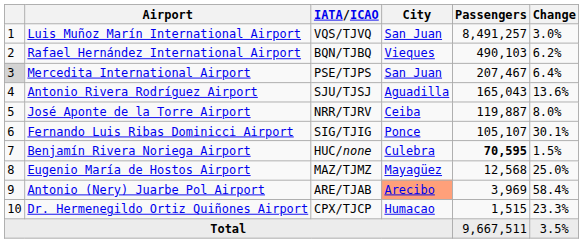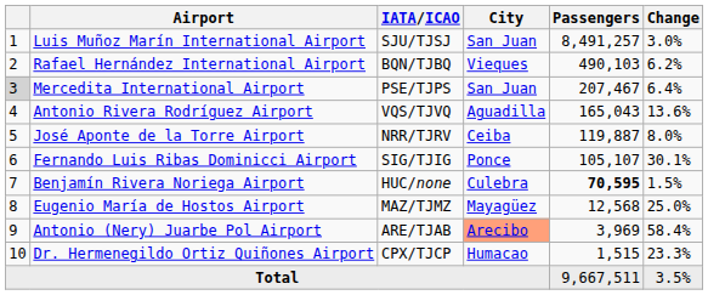 <table class="wikitable sortable">
 <tr>
 <th></th>
 <th>Airport</th>
 <th><a href='#'>IATA</a>/<a href='#'>ICAO</a></th>
 <th>City</th>
 <th>Passengers</th>
 <th>Change</th>
 </tr>
 <tr>
 <td>1</td>
 <td><a href='#'>Luis Muñoz Marín International Airport</a></td>
-<td>VQS/TJVQ</td>
+<td>SJU/TJSJ</td>
 <td><a href='#'>San Juan</a></td>
 <td align="right">8,491,257</td>
 <td> 3.0%</td>
 </tr>
 <tr>
 <td>2</td>
 <td><a href='#'>Rafael Hernández International Airport</a></td>
 <td>BQN/TJBQ</td>
 <td><a href='#'>Vieques</a></td>
 <td align="right">490,103</td>
 <td> 6.2%</td>
 </tr>
 <tr>
 <td style="background: lightgrey;">3</td>
 <td><a href='#'>Mercedita International Airport</a></td>
 <td>PSE/TJPS</td>
 <td><a href='#'>San Juan</a></td>
 <td align="right">207,467</td>
 <td> 6.4%</td>
 </tr>
 <tr>
 <td>4</td>
 <td><a href='#'>Antonio Rivera Rodríguez Airport</a></td>
-<td>SJU/TJSJ</td>
+<td>VQS/TJVQ</td>
 <td><a href='#'>Aguadilla</a></td>
 <td align="right">165,043</td>
 <td> 13.6%</td>
 </tr>
 <tr>
 <td>5</td>
 <td><a href='#'>José Aponte de la Torre Airport</a></td>
 <td>NRR/TJRV</td>
 <td><a href='#'>Ceiba</a></td>
 <td align="right">119,887</td>
 <td> 8.0%</td>
 </tr>
 <tr>
 <td>6</td>
 <td><a href='#'>Fernando Luis Ribas Dominicci Airport</a></td>
 <td>SIG/TJIG</td>
 <td><a href='#'>Ponce</a></td>
 <td align="right">105,107</td>
 <td> 30.1%</td>
 </tr>
 <tr>
 <td>7</td>
 <td><a href='#'>Benjamín Rivera Noriega Airport</a></td>
 <td>HUC/<em>none</em></td>
 <td><a href='#'>Culebra</a></td>
 <td align="right"><strong>70,595</strong></td>
 <td> 1.5%</td>
 </tr>
 <tr>
 <td>8</td>
 <td><a href='#'>Eugenio María de Hostos Airport</a></td>
 <td>MAZ/TJMZ</td>
 <td><a href='#'>Mayagüez</a></td>
 <td align="right">12,568</td>
 <td> 25.0%</td>
 </tr>
 <tr>
 <td>9</td>
 <td><a href='#'>Antonio (Nery) Juarbe Pol Airport</a></td>
 <td>ARE/TJAB</td>
 <td style="background: lightsalmon;"><a href='#'>Arecibo</a></td>
 <td align="right">3,969</td>
 <td> 58.4%</td>
 </tr>
 <tr>
 <td>10</td>
 <td><a href='#'>Dr. Hermenegildo Ortiz Quiñones Airport</a></td>
 <td>CPX/TJCP</td>
 <td><a href='#'>Humacao</a></td>
 <td align="right">1,515</td>
 <td> 23.3%</td>
 </tr>
 <tr style="background-color:#ececec;">
 <td colspan=4 align="center"><strong>Total</strong></td>
 <td align="right">9,667,511</td>
 <td align="center"> 3.5%</td>
 </tr>
 </table>
